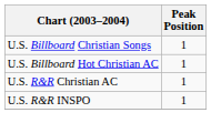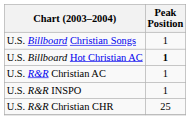 <table class="wikitable sortable">
 <tr>
 <th align="left">Chart (2003–2004)</th>
 <th align="center">Peak<br> Position</th>
 </tr>
 <tr>
 <td align="left">U.S. <em><a href='#'>Billboard</a></em> <a href='#'>Christian Songs</a></td>
 <td align="center">1</td>
 </tr>
 <tr>
 <td align="left">U.S. <em>Billboard</em> <a href='#'>Hot Christian AC</a></td>
-<td align="center">1</td>
+<td align="center"><strong>1</strong></td>
 </tr>
 <tr>
 <td align="left">U.S. <em><a href='#'>R&R</a></em> Christian AC</td>
 <td align="center">1</td>
 </tr>
 <tr>
 <td align="left">U.S. <em>R&R</em> INSPO</td>
 <td align="center">1</td>
 </tr>
 <tr>
+<td align="left">U.S. <em>R&R</em> Christian CHR</td>
+<td align="center">25</td>
+</tr>
+<tr>
 </tr>
 </table>
